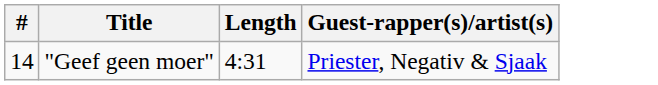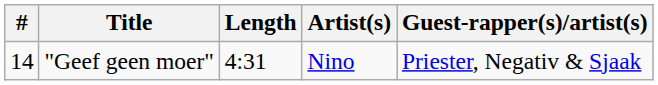 <table class="wikitable">
 <tr>
 <th>#</th>
 <th>Title</th>
 <th>Length</th>
+<th>Artist(s)</th>
 <th>Guest-rapper(s)/artist(s)</th>
 </tr>
 <tr>
 <td>14</td>
 <td>"Geef geen moer"</td>
 <td>4:31</td>
+<td><a href='#'>Nino</a></td>
 <td><a href='#'>Priester</a>, Negativ & <a href='#'>Sjaak</a></td>
 </tr>
 </table>
